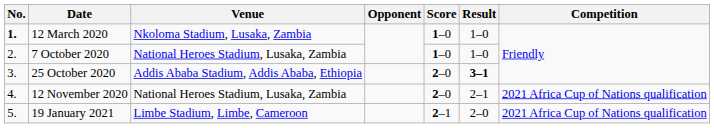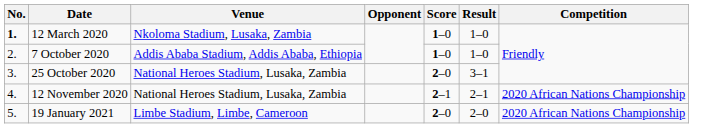 <table class="wikitable">
 <tr>
 <th>No.</th>
 <th>Date</th>
 <th>Venue</th>
 <th>Opponent</th>
 <th>Score</th>
 <th>Result</th>
 <th>Competition</th>
 </tr>
 <tr>
 <td><strong>1.</strong></td>
 <td>12 March 2020</td>
 <td><a href='#'>Nkoloma Stadium</a>, <a href='#'>Lusaka</a>, <a href='#'>Zambia</a></td>
 <td rowspan=2></td>
 <td align=center><strong>1</strong>–0</td>
 <td align=center>1–0</td>
 <td rowspan=3><a href='#'>Friendly</a></td>
 </tr>
 <tr>
 <td>2.</td>
 <td>7 October 2020</td>
-<td><a href='#'>National Heroes Stadium</a>, Lusaka, Zambia</td>
+<td><a href='#'>Addis Ababa Stadium</a>, <a href='#'>Addis Ababa</a>, <a href='#'>Ethiopia</a></td>
 <td align=center><strong>1</strong>–0</td>
 <td align=center>1–0</td>
 </tr>
 <tr>
 <td>3.</td>
 <td>25 October 2020</td>
-<td><a href='#'>Addis Ababa Stadium</a>, <a href='#'>Addis Ababa</a>, <a href='#'>Ethiopia</a></td>
+<td><a href='#'>National Heroes Stadium</a>, Lusaka, Zambia</td>
 <td></td>
 <td align=center><strong>2</strong>–0</td>
-<td align=center><strong>3–1</strong></td>
+<td align=center>3–1</td>
 </tr>
 <tr>
 <td>4.</td>
 <td>12 November 2020</td>
 <td>National Heroes Stadium, Lusaka, Zambia</td>
 <td></td>
-<td align=center><strong>2</strong>–0</td>
+<td align=center><strong>2</strong>–1</td>
 <td align=center>2–1</td>
-<td><a href='#'>2021 Africa Cup of Nations qualification</a></td>
+<td><a href='#'>2020 African Nations Championship</a></td>
 </tr>
 <tr>
 <td>5.</td>
 <td>19 January 2021</td>
 <td><a href='#'>Limbe Stadium</a>, <a href='#'>Limbe</a>, <a href='#'>Cameroon</a></td>
 <td></td>
-<td align=center><strong>2</strong>–1</td>
+<td align=center><strong>2</strong>–0</td>
 <td align=center>2–0</td>
-<td><a href='#'>2021 Africa Cup of Nations qualification</a></td>
+<td><a href='#'>2020 African Nations Championship</a></td>
 </tr>
 </table>
